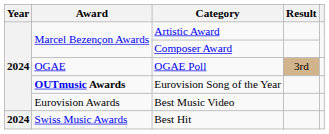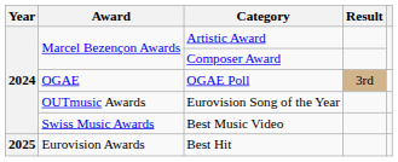 <table class="wikitable sortable plainrowheaders" style="text-align:left">
 <tr>
 <th scope="col">Year</th>
 <th scope="col">Award</th>
 <th scope="col">Category</th>
 <th scope="col">Result</th>
 <th scope="col"></th>
 </tr>
 <tr>
 <th rowspan="5" scope="row">2024</th>
 <td rowspan="2"><a href='#'>Marcel Bezençon Awards</a></td>
 <td align="left"><a href='#'>Artistic Award</a></td>
 <td></td>
 <td rowspan="2" align="center"></td>
 </tr>
 <tr>
 <td><a href='#'>Composer Award</a></td>
 <td></td>
 </tr>
 <tr>
 <td><a href='#'>OGAE</a></td>
 <td><a href='#'>OGAE Poll</a></td>
 <td bgcolor=tan align="center">3rd</td>
 <td align="center"></td>
 </tr>
 <tr>
-<td><strong><a href='#'>OUTmusic</a> Awards</strong></td>
+<td><a href='#'>OUTmusic</a> Awards</td>
 <td>Eurovision Song of the Year</td>
 <td></td>
 <td align="center"></td>
 </tr>
 <tr>
-<td>Eurovision Awards</td>
+<td><a href='#'>Swiss Music Awards</a></td>
 <td>Best Music Video</td>
 <td></td>
 <td align="center"></td>
 </tr>
 <tr>
-<th scope="row">2024</th>
-<td><a href='#'>Swiss Music Awards</a></td>
+<th scope="row">2025</th>
+<td>Eurovision Awards</td>
 <td>Best Hit</td>
 <td></td>
 <td align="center"></td>
 </tr>
 </table>
